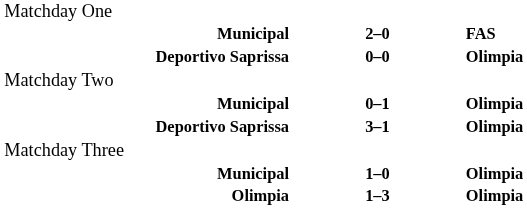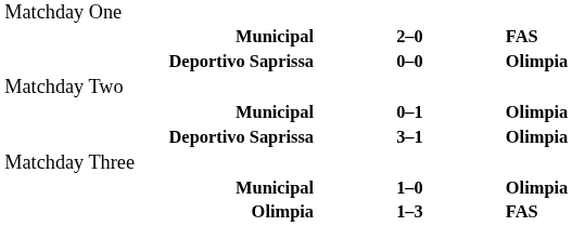 <table width=100% cellspacing=1>
 <tr>
 <th width=20%></th>
 <th width=12%></th>
 <th width=20%></th>
 <th></th>
 </tr>
 <tr>
 <td>Matchday One</td>
 </tr>
 <tr style=font-size:90%>
 <td align=right><strong>Municipal</strong></td>
 <td align=center><strong>2–0</strong></td>
 <td><strong>FAS</strong></td>
 </tr>
 <tr style=font-size:90%>
 <td align=right><strong>Deportivo Saprissa</strong></td>
 <td align=center><strong>0–0</strong></td>
 <td><strong>Olimpia</strong></td>
 </tr>
 <tr>
 <td>Matchday Two</td>
 </tr>
 <tr style=font-size:90%>
 <td align=right><strong>Municipal</strong></td>
 <td align=center><strong>0–1</strong></td>
 <td><strong>Olimpia</strong></td>
 </tr>
 <tr style=font-size:90%>
 <td align=right><strong>Deportivo Saprissa</strong></td>
 <td align=center><strong>3–1</strong></td>
 <td><strong>Olimpia</strong></td>
 </tr>
 <tr>
 <td>Matchday Three</td>
 </tr>
 <tr style=font-size:90%>
 <td align=right><strong>Municipal</strong></td>
 <td align=center><strong>1–0</strong></td>
 <td><strong>Olimpia</strong></td>
 </tr>
 <tr style=font-size:90%>
 <td align=right><strong>Olimpia</strong></td>
 <td align=center><strong>1–3</strong></td>
-<td><strong>Olimpia</strong></td>
+<td><strong>FAS</strong></td>
 </tr>
 </table>
